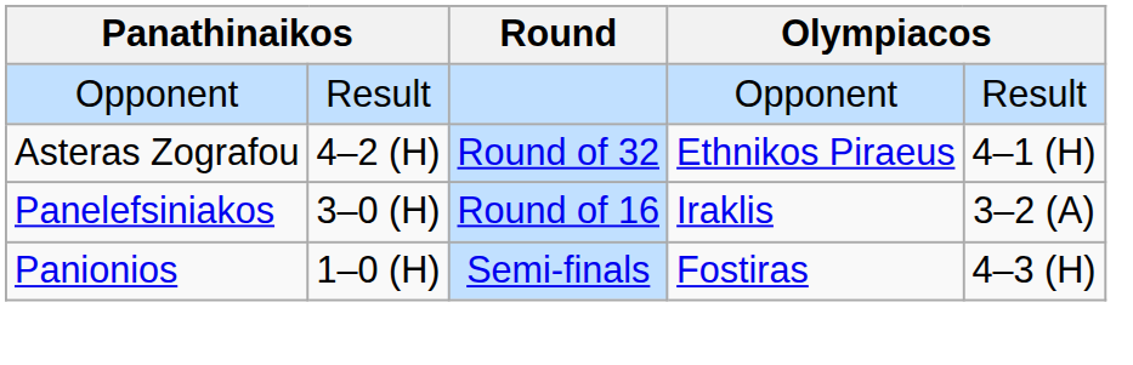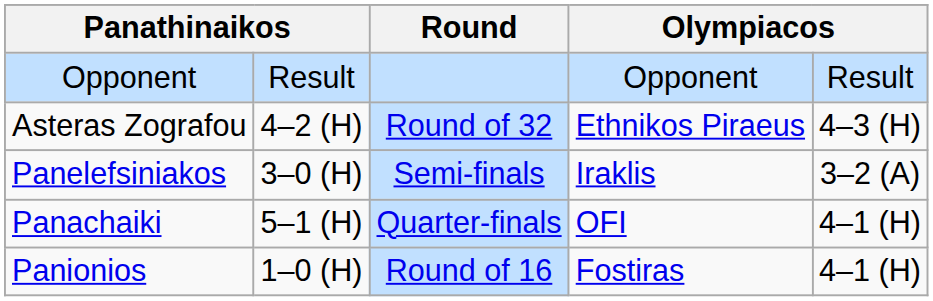 <table class="wikitable" style="text-align:center">
 <tr>
 <th colspan="2">Panathinaikos</th>
 <th>Round</th>
 <th colspan="2">Olympiacos</th>
 </tr>
 <tr style="background:#C1E0FF">
 <td>Opponent</td>
 <td>Result</td>
 <td></td>
 <td>Opponent</td>
 <td>Result</td>
 </tr>
 <tr>
 <td style="text-align:left">Asteras Zografou</td>
 <td>4–2 (H)</td>
 <td style="background:#C1E0FF"><a href='#'>Round of 32</a></td>
 <td style="text-align:left"><a href='#'>Ethnikos Piraeus</a></td>
-<td>4–1 (H)</td>
+<td>4–3  (H)</td>
 </tr>
 <tr>
 <td style="text-align:left"><a href='#'>Panelefsiniakos</a></td>
 <td>3–0 (H)</td>
-<td style="background:#C1E0FF"><a href='#'>Round of 16</a></td>
+<td style="background:#C1E0FF"><a href='#'>Semi-finals</a></td>
 <td style="text-align:left"><a href='#'>Iraklis</a></td>
 <td>3–2 (A)</td>
 </tr>
 <tr>
+<td style="text-align:left"><a href='#'>Panachaiki</a></td>
+<td>5–1 (H)</td>
+<td style="background:#C1E0FF"><a href='#'>Quarter-finals</a></td>
+<td style="text-align:left"><a href='#'>OFI</a></td>
+<td>4–1 (H)</td>
+</tr>
+<tr>
 <td style="text-align:left"><a href='#'>Panionios</a></td>
 <td>1–0 (H)</td>
-<td style="background:#C1E0FF"><a href='#'>Semi-finals</a></td>
+<td style="background:#C1E0FF"><a href='#'>Round of 16</a></td>
 <td style="text-align:left"><a href='#'>Fostiras</a></td>
-<td>4–3  (H)</td>
+<td>4–1 (H)</td>
 </tr>
 </table>
